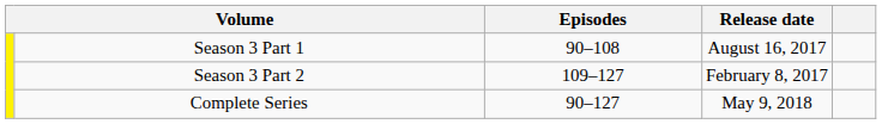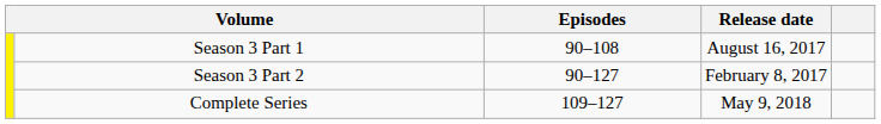 <table class="wikitable" style="text-align: center;">
 <tr>
 <th colspan="2">Volume</th>
 <th width="25%">Episodes</th>
 <th width="15%">Release date</th>
 <th width="5%"></th>
 </tr>
 <tr>
 <td rowspan="3" width="1%" style="background: #FFF200;"></td>
 <td>Season 3 Part 1</td>
 <td>90–108</td>
 <td>August 16, 2017</td>
 <td></td>
 </tr>
 <tr>
 <td>Season 3 Part 2</td>
-<td>109–127</td>
+<td>90–127</td>
 <td>February 8, 2017</td>
 <td></td>
 </tr>
 <tr>
 <td>Complete Series</td>
-<td>90–127</td>
+<td>109–127</td>
 <td>May 9, 2018</td>
 <td></td>
 </tr>
 </table>
